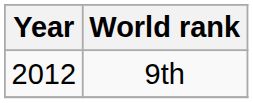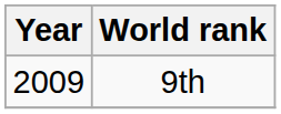 <table class=wikitable>
 <tr>
 <th>Year</th>
 <th>World rank</th>
 </tr>
 <tr>
-<td>2012</td>
+<td>2009</td>
 <td align="center">9th</td>
 </tr>
 <tr>
 </tr>
 </table>
